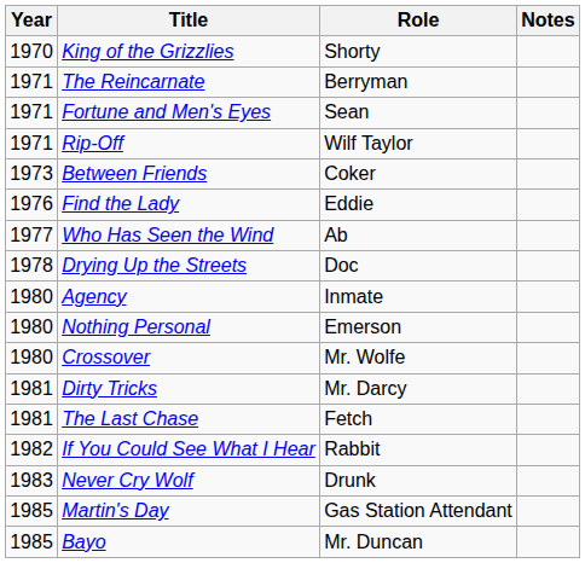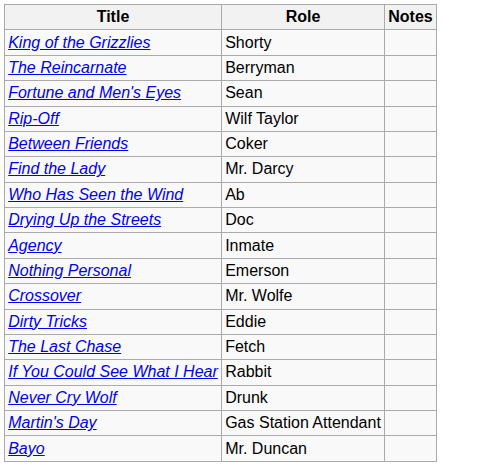 <table class="wikitable sortable">
 <tr>
-<th>Year</th>
 <th>Title</th>
 <th>Role</th>
 <th class="unsortable">Notes</th>
 </tr>
 <tr>
-<td>1970</td>
 <td><em><a href='#'>King of the Grizzlies</a></em></td>
 <td>Shorty</td>
 <td></td>
 </tr>
 <tr>
-<td>1971</td>
 <td data-sort-value="Reincarnate, The"><em><a href='#'>The Reincarnate</a></em></td>
 <td>Berryman</td>
 <td></td>
 </tr>
 <tr>
-<td>1971</td>
 <td><em><a href='#'>Fortune and Men's Eyes</a></em></td>
 <td>Sean</td>
 <td></td>
 </tr>
 <tr>
-<td>1971</td>
 <td><em><a href='#'>Rip-Off</a></em></td>
 <td>Wilf Taylor</td>
 <td></td>
 </tr>
 <tr>
-<td>1973</td>
 <td><em><a href='#'>Between Friends</a></em></td>
 <td>Coker</td>
 <td></td>
 </tr>
 <tr>
-<td>1976</td>
 <td><em><a href='#'>Find the Lady</a></em></td>
-<td>Eddie</td>
+<td>Mr. Darcy</td>
 <td></td>
 </tr>
 <tr>
-<td>1977</td>
 <td><em><a href='#'>Who Has Seen the Wind</a></em></td>
 <td>Ab</td>
 <td></td>
 </tr>
 <tr>
-<td>1978</td>
 <td><em><a href='#'>Drying Up the Streets</a></em></td>
 <td>Doc</td>
 <td></td>
 </tr>
 <tr>
-<td>1980</td>
 <td><em><a href='#'>Agency</a></em></td>
 <td>Inmate</td>
 <td></td>
 </tr>
 <tr>
-<td>1980</td>
 <td><em><a href='#'>Nothing Personal</a></em></td>
 <td>Emerson</td>
 <td></td>
 </tr>
 <tr>
-<td>1980</td>
 <td><em><a href='#'>Crossover</a></em></td>
 <td>Mr. Wolfe</td>
 <td></td>
 </tr>
 <tr>
-<td>1981</td>
 <td><em><a href='#'>Dirty Tricks</a></em></td>
-<td>Mr. Darcy</td>
+<td>Eddie</td>
 <td></td>
 </tr>
 <tr>
-<td>1981</td>
 <td data-sort-value="Last Chase, The"><em><a href='#'>The Last Chase</a></em></td>
 <td>Fetch</td>
 <td></td>
 </tr>
 <tr>
-<td>1982</td>
 <td><em><a href='#'>If You Could See What I Hear</a></em></td>
 <td>Rabbit</td>
 <td></td>
 </tr>
 <tr>
-<td>1983</td>
 <td><em><a href='#'>Never Cry Wolf</a></em></td>
 <td>Drunk</td>
 <td></td>
 </tr>
 <tr>
-<td>1985</td>
 <td><em><a href='#'>Martin's Day</a></em></td>
 <td>Gas Station Attendant</td>
 <td></td>
 </tr>
 <tr>
-<td>1985</td>
 <td><em><a href='#'>Bayo</a></em></td>
 <td>Mr. Duncan</td>
 <td></td>
 </tr>
 </table>
